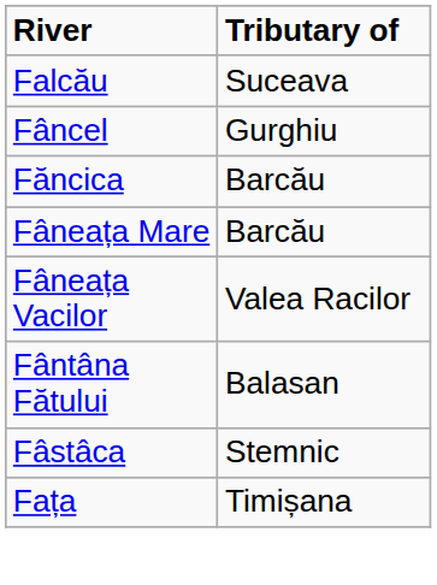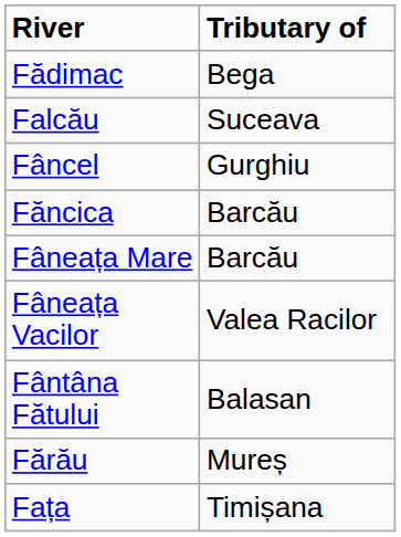 <table class="wikitable">
 <tr>
 <td width="100pt"><strong>River</strong></td>
 <td width="100pt"><strong>Tributary of</strong></td>
+</tr>
+<tr>
+<td><a href='#'>Fădimac</a></td>
+<td>Bega</td>
 </tr>
 <tr>
 <td><a href='#'>Falcău</a></td>
 <td>Suceava</td>
 </tr>
 <tr>
 <td><a href='#'>Fâncel</a></td>
 <td>Gurghiu</td>
 </tr>
 <tr>
 <td><a href='#'>Făncica</a></td>
 <td>Barcău</td>
 </tr>
 <tr>
 <td><a href='#'>Fâneața Mare</a></td>
 <td>Barcău</td>
 </tr>
 <tr>
 <td><a href='#'>Fâneața Vacilor</a></td>
 <td>Valea Racilor</td>
 </tr>
 <tr>
 <td><a href='#'>Fântâna Fătului</a></td>
 <td>Balasan</td>
 </tr>
 <tr>
-<td><a href='#'>Fâstâca</a></td>
-<td>Stemnic</td>
+<td><a href='#'>Fărău</a></td>
+<td>Mureș</td>
 </tr>
 <tr>
 <td><a href='#'>Fața</a></td>
 <td>Timișana</td>
 </tr>
 </table>
